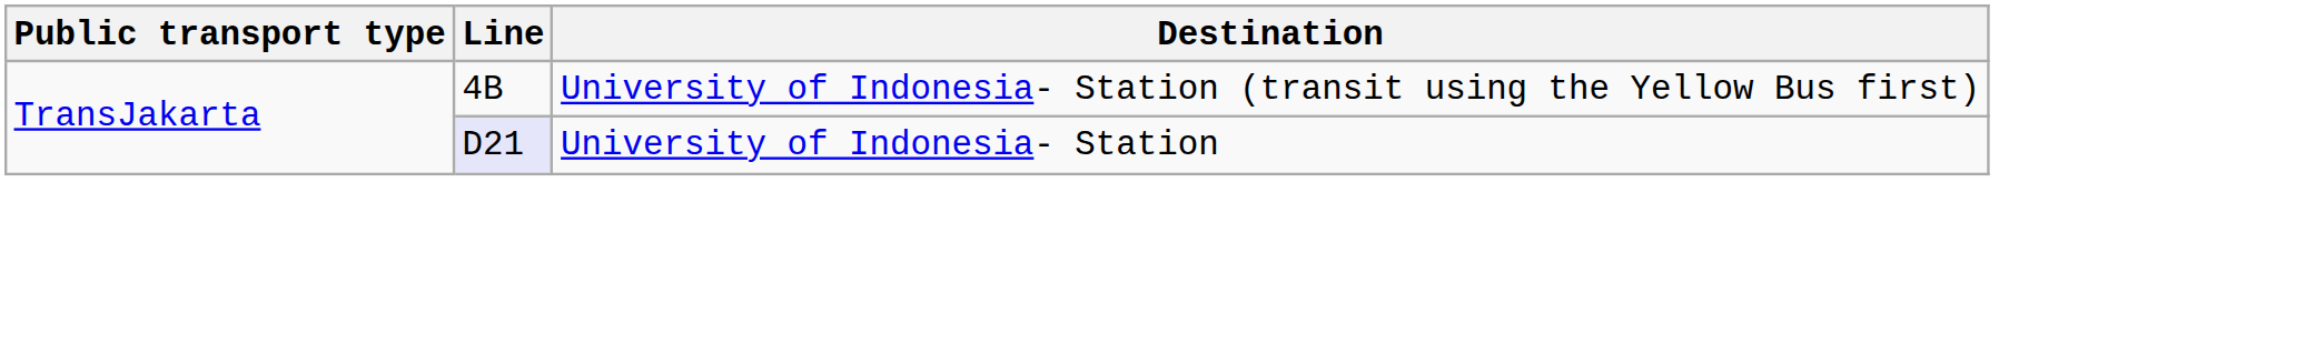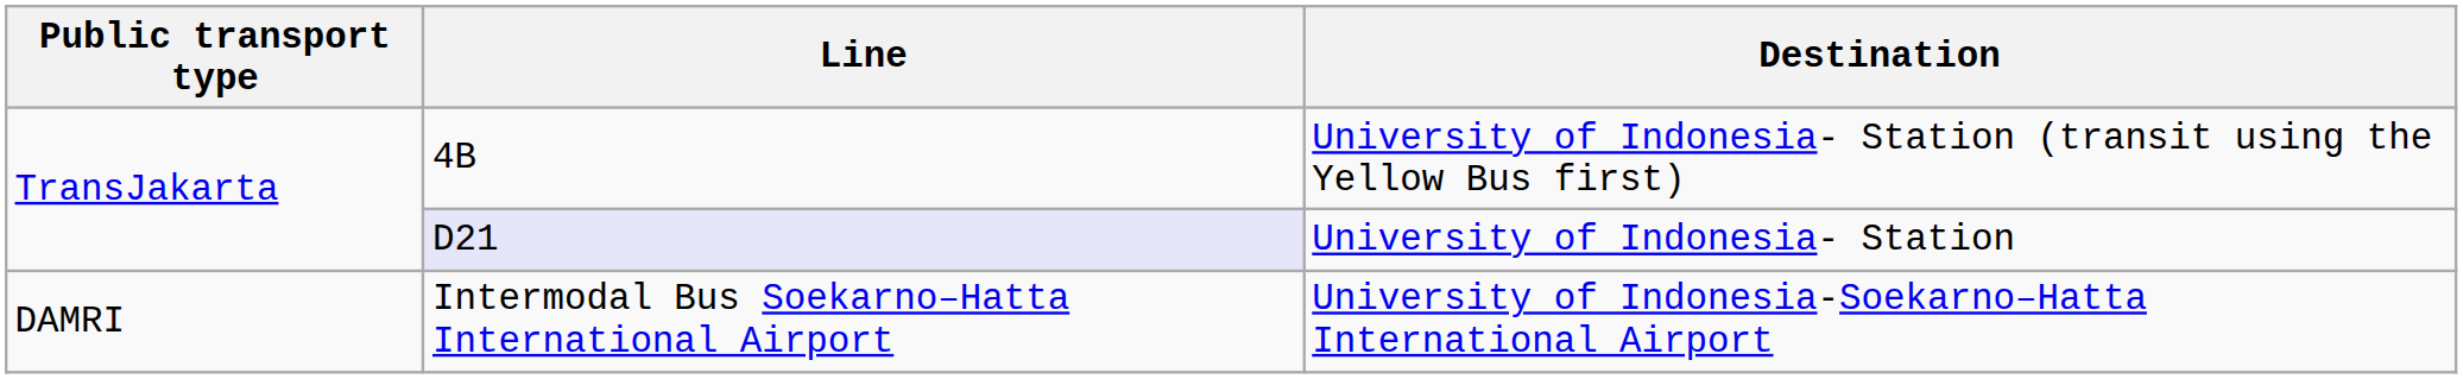 <table class="wikitable">
 <tr>
 <th>Public transport type</th>
 <th>Line</th>
 <th>Destination</th>
 </tr>
 <tr>
 <td rowspan="2"><a href='#'>TransJakarta</a></td>
 <td>4B</td>
 <td><a href='#'>University of Indonesia</a>- Station (transit using the Yellow Bus first)</td>
 </tr>
 <tr>
 <td style="background: lavender;">D21</td>
 <td><a href='#'>University of Indonesia</a>- Station</td>
 </tr>
+<tr>
+<td>DAMRI</td>
+<td>Intermodal Bus <a href='#'>Soekarno–Hatta International Airport</a></td>
+<td><a href='#'>University of Indonesia</a>-<a href='#'>Soekarno–Hatta International Airport</a></td>
+</tr>
 </table>
